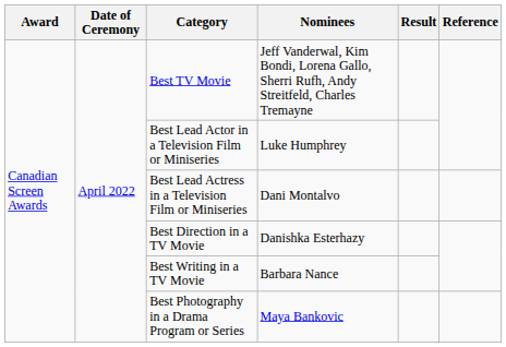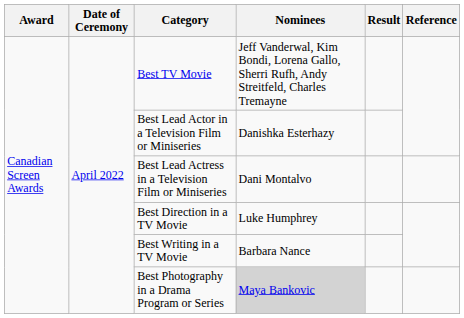 <table class="wikitable">
 <tr>
 <th>Award</th>
 <th>Date of Ceremony</th>
 <th>Category</th>
 <th>Nominees</th>
 <th>Result</th>
 <th>Reference</th>
 </tr>
 <tr>
 <td rowspan="6"><a href='#'>Canadian Screen Awards</a></td>
 <td rowspan="6"><a href='#'>April 2022</a></td>
 <td><a href='#'>Best TV Movie</a></td>
 <td>Jeff Vanderwal, Kim Bondi, Lorena Gallo, Sherri Rufh, Andy Streitfeld, Charles Tremayne</td>
 <td></td>
 <td rowspan=2></td>
 </tr>
 <tr>
 <td>Best Lead Actor in a Television Film or Miniseries</td>
-<td>Luke Humphrey</td>
+<td>Danishka Esterhazy</td>
 <td></td>
 </tr>
 <tr>
 <td>Best Lead Actress in a Television Film or Miniseries</td>
 <td>Dani Montalvo</td>
 <td></td>
 <td></td>
 </tr>
 <tr>
 <td>Best Direction in a TV Movie</td>
-<td>Danishka Esterhazy</td>
+<td>Luke Humphrey</td>
 <td></td>
 <td rowspan=2></td>
 </tr>
 <tr>
 <td>Best Writing in a TV Movie</td>
 <td>Barbara Nance</td>
 <td></td>
 </tr>
 <tr>
 <td>Best Photography in a Drama Program or Series</td>
-<td><a href='#'>Maya Bankovic</a></td>
+<td style="background: lightgrey;"><a href='#'>Maya Bankovic</a></td>
 <td></td>
 <td></td>
 </tr>
 </table>
